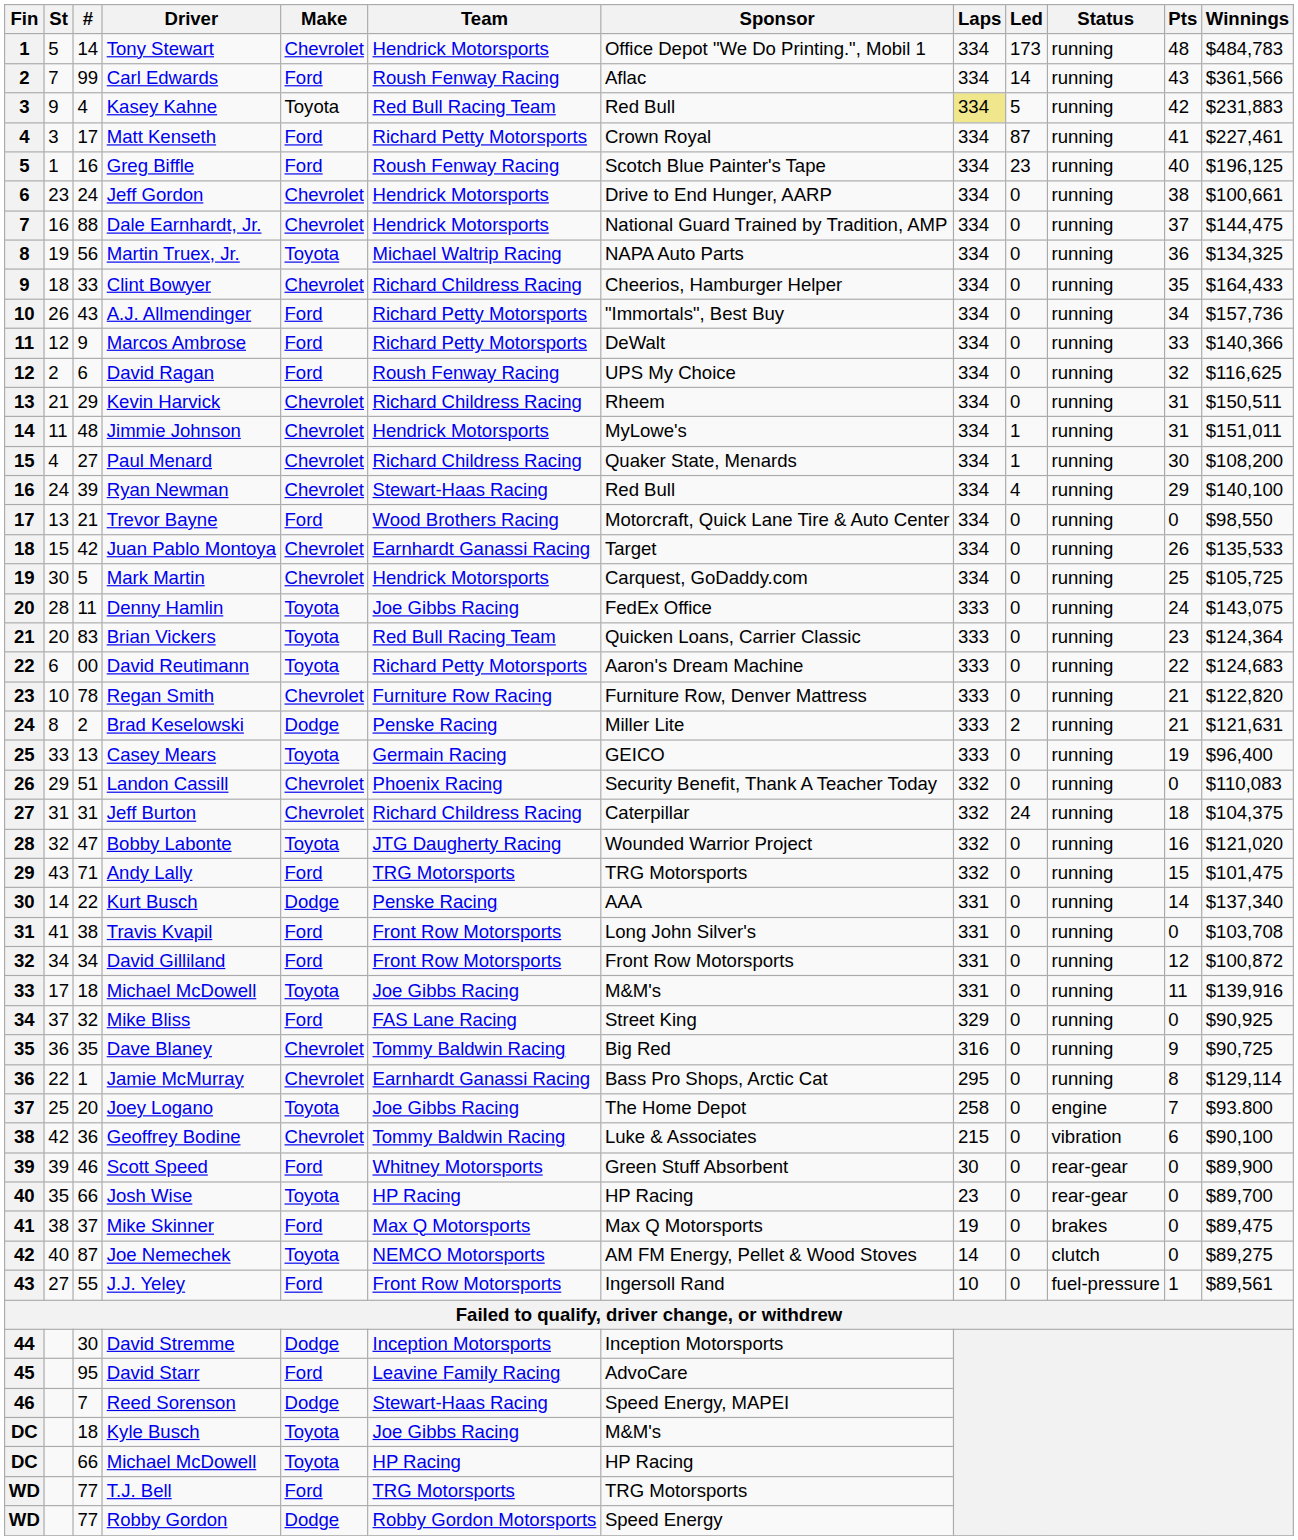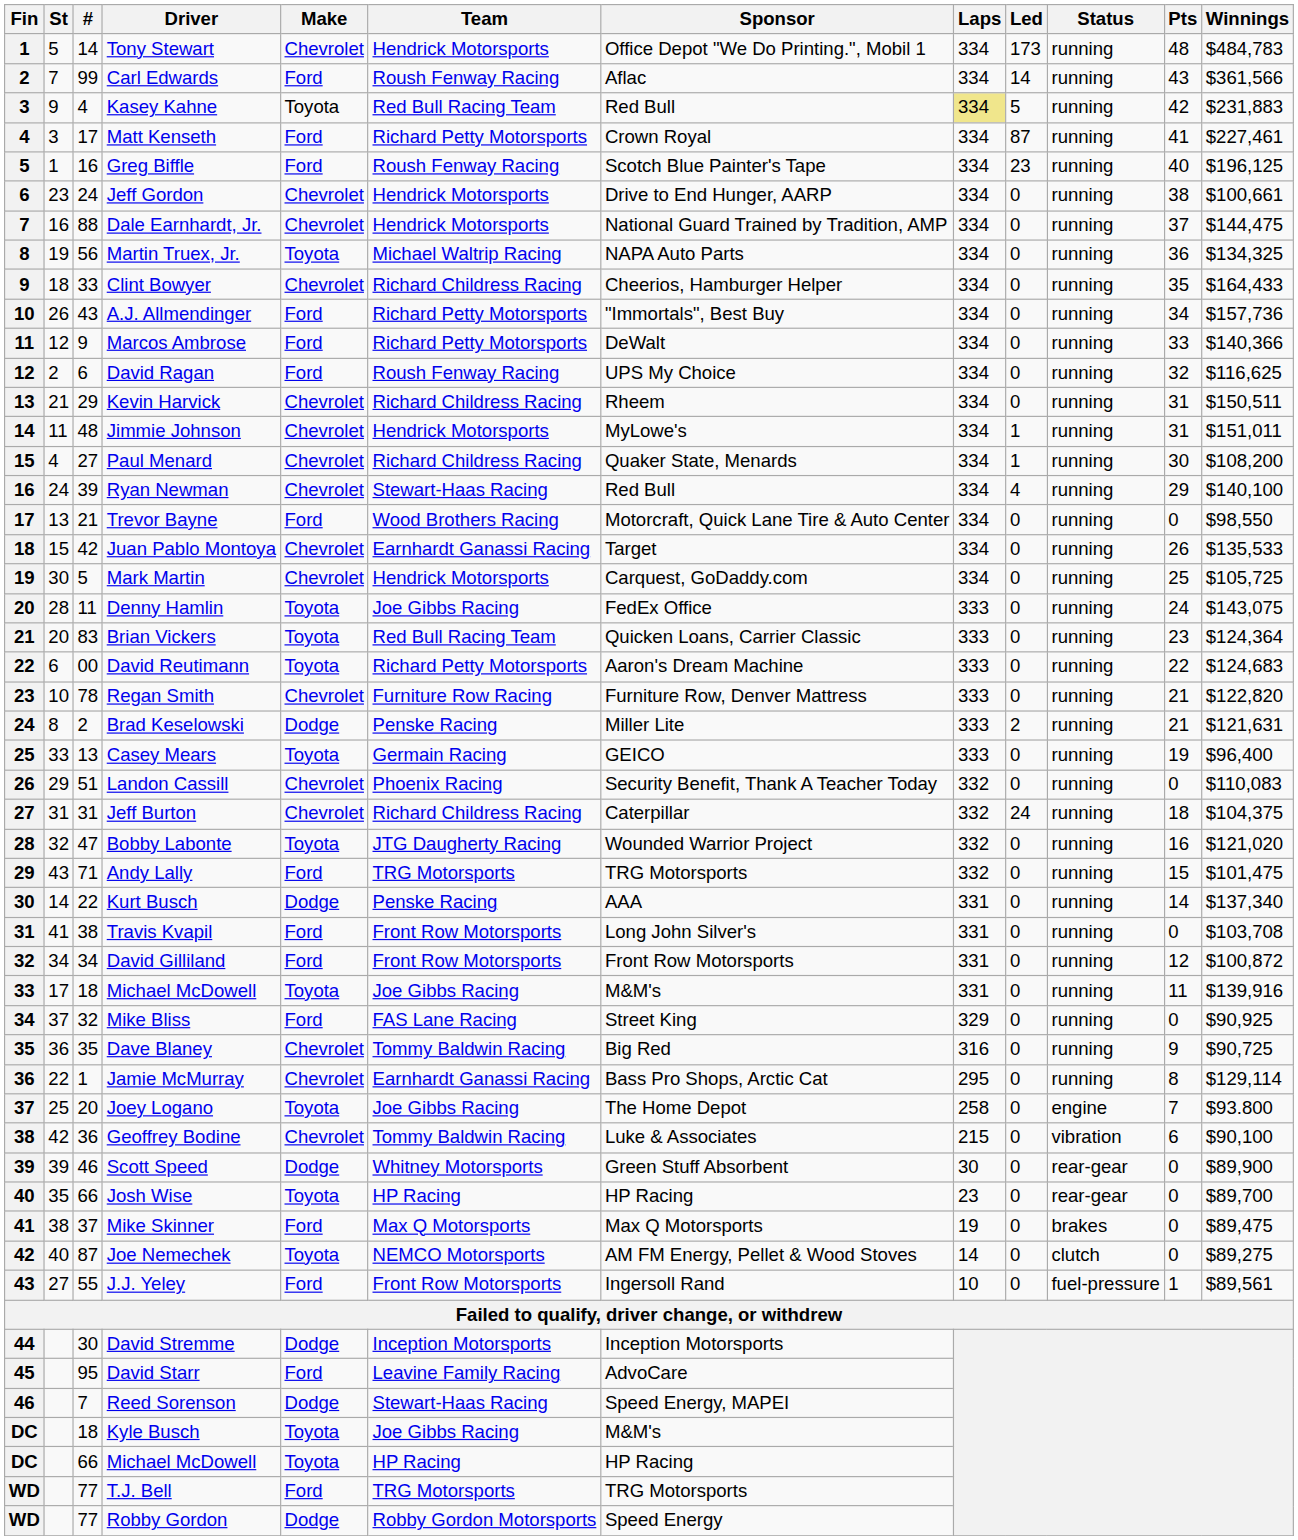 <table class="wikitable sortable">
 <tr>
 <th>Fin</th>
 <th>St</th>
 <th>#</th>
 <th>Driver</th>
 <th>Make</th>
 <th>Team</th>
 <th>Sponsor</th>
 <th>Laps</th>
 <th>Led</th>
 <th>Status</th>
 <th>Pts</th>
 <th>Winnings</th>
 </tr>
 <tr>
 <th>1</th>
 <td>5</td>
 <td>14</td>
 <td><a href='#'>Tony Stewart</a></td>
 <td><a href='#'>Chevrolet</a></td>
 <td><a href='#'>Hendrick Motorsports</a></td>
 <td>Office Depot "We Do Printing.", Mobil 1</td>
 <td>334</td>
 <td>173</td>
 <td>running</td>
 <td>48</td>
 <td>$484,783</td>
 </tr>
 <tr>
 <th>2</th>
 <td>7</td>
 <td>99</td>
 <td><a href='#'>Carl Edwards</a></td>
 <td><a href='#'>Ford</a></td>
 <td><a href='#'>Roush Fenway Racing</a></td>
 <td>Aflac</td>
 <td>334</td>
 <td>14</td>
 <td>running</td>
 <td>43</td>
 <td>$361,566</td>
 </tr>
 <tr>
 <th>3</th>
 <td>9</td>
 <td>4</td>
 <td><a href='#'>Kasey Kahne</a></td>
 <td>Toyota</td>
 <td><a href='#'>Red Bull Racing Team</a></td>
 <td>Red Bull</td>
 <td style="background: khaki;">334</td>
 <td>5</td>
 <td>running</td>
 <td>42</td>
 <td>$231,883</td>
 </tr>
 <tr>
 <th>4</th>
 <td>3</td>
 <td>17</td>
 <td><a href='#'>Matt Kenseth</a></td>
 <td><a href='#'>Ford</a></td>
 <td><a href='#'>Richard Petty Motorsports</a></td>
 <td>Crown Royal</td>
 <td>334</td>
 <td>87</td>
 <td>running</td>
 <td>41</td>
 <td>$227,461</td>
 </tr>
 <tr>
 <th>5</th>
 <td>1</td>
 <td>16</td>
 <td><a href='#'>Greg Biffle</a></td>
 <td><a href='#'>Ford</a></td>
 <td><a href='#'>Roush Fenway Racing</a></td>
 <td>Scotch Blue Painter's Tape</td>
 <td>334</td>
 <td>23</td>
 <td>running</td>
 <td>40</td>
 <td>$196,125</td>
 </tr>
 <tr>
 <th>6</th>
 <td>23</td>
 <td>24</td>
 <td><a href='#'>Jeff Gordon</a></td>
 <td><a href='#'>Chevrolet</a></td>
 <td><a href='#'>Hendrick Motorsports</a></td>
 <td>Drive to End Hunger, AARP</td>
 <td>334</td>
 <td>0</td>
 <td>running</td>
 <td>38</td>
 <td>$100,661</td>
 </tr>
 <tr>
 <th>7</th>
 <td>16</td>
 <td>88</td>
 <td><a href='#'>Dale Earnhardt, Jr.</a></td>
 <td><a href='#'>Chevrolet</a></td>
 <td><a href='#'>Hendrick Motorsports</a></td>
 <td>National Guard Trained by Tradition, AMP</td>
 <td>334</td>
 <td>0</td>
 <td>running</td>
 <td>37</td>
 <td>$144,475</td>
 </tr>
 <tr>
 <th>8</th>
 <td>19</td>
 <td>56</td>
 <td><a href='#'>Martin Truex, Jr.</a></td>
 <td><a href='#'>Toyota</a></td>
 <td><a href='#'>Michael Waltrip Racing</a></td>
 <td>NAPA Auto Parts</td>
 <td>334</td>
 <td>0</td>
 <td>running</td>
 <td>36</td>
 <td>$134,325</td>
 </tr>
 <tr>
 <th>9</th>
 <td>18</td>
 <td>33</td>
 <td><a href='#'>Clint Bowyer</a></td>
 <td><a href='#'>Chevrolet</a></td>
 <td><a href='#'>Richard Childress Racing</a></td>
 <td>Cheerios, Hamburger Helper</td>
 <td>334</td>
 <td>0</td>
 <td>running</td>
 <td>35</td>
 <td>$164,433</td>
 </tr>
 <tr>
 <th>10</th>
 <td>26</td>
 <td>43</td>
 <td><a href='#'>A.J. Allmendinger</a></td>
 <td><a href='#'>Ford</a></td>
 <td><a href='#'>Richard Petty Motorsports</a></td>
 <td>"Immortals", Best Buy</td>
 <td>334</td>
 <td>0</td>
 <td>running</td>
 <td>34</td>
 <td>$157,736</td>
 </tr>
 <tr>
 <th>11</th>
 <td>12</td>
 <td>9</td>
 <td><a href='#'>Marcos Ambrose</a></td>
 <td><a href='#'>Ford</a></td>
 <td><a href='#'>Richard Petty Motorsports</a></td>
 <td>DeWalt</td>
 <td>334</td>
 <td>0</td>
 <td>running</td>
 <td>33</td>
 <td>$140,366</td>
 </tr>
 <tr>
 <th>12</th>
 <td>2</td>
 <td>6</td>
 <td><a href='#'>David Ragan</a></td>
 <td><a href='#'>Ford</a></td>
 <td><a href='#'>Roush Fenway Racing</a></td>
 <td>UPS My Choice</td>
 <td>334</td>
 <td>0</td>
 <td>running</td>
 <td>32</td>
 <td>$116,625</td>
 </tr>
 <tr>
 <th>13</th>
 <td>21</td>
 <td>29</td>
 <td><a href='#'>Kevin Harvick</a></td>
 <td><a href='#'>Chevrolet</a></td>
 <td><a href='#'>Richard Childress Racing</a></td>
 <td>Rheem</td>
 <td>334</td>
 <td>0</td>
 <td>running</td>
 <td>31</td>
 <td>$150,511</td>
 </tr>
 <tr>
 <th>14</th>
 <td>11</td>
 <td>48</td>
 <td><a href='#'>Jimmie Johnson</a></td>
 <td><a href='#'>Chevrolet</a></td>
 <td><a href='#'>Hendrick Motorsports</a></td>
 <td>MyLowe's</td>
 <td>334</td>
 <td>1</td>
 <td>running</td>
 <td>31</td>
 <td>$151,011</td>
 </tr>
 <tr>
 <th>15</th>
 <td>4</td>
 <td>27</td>
 <td><a href='#'>Paul Menard</a></td>
 <td><a href='#'>Chevrolet</a></td>
 <td><a href='#'>Richard Childress Racing</a></td>
 <td>Quaker State, Menards</td>
 <td>334</td>
 <td>1</td>
 <td>running</td>
 <td>30</td>
 <td>$108,200</td>
 </tr>
 <tr>
 <th>16</th>
 <td>24</td>
 <td>39</td>
 <td><a href='#'>Ryan Newman</a></td>
 <td><a href='#'>Chevrolet</a></td>
 <td><a href='#'>Stewart-Haas Racing</a></td>
 <td>Red Bull</td>
 <td>334</td>
 <td>4</td>
 <td>running</td>
 <td>29</td>
 <td>$140,100</td>
 </tr>
 <tr>
 <th>17</th>
 <td>13</td>
 <td>21</td>
 <td><a href='#'>Trevor Bayne</a></td>
 <td><a href='#'>Ford</a></td>
 <td><a href='#'>Wood Brothers Racing</a></td>
 <td>Motorcraft, Quick Lane Tire & Auto Center</td>
 <td>334</td>
 <td>0</td>
 <td>running</td>
 <td>0</td>
 <td>$98,550</td>
 </tr>
 <tr>
 <th>18</th>
 <td>15</td>
 <td>42</td>
 <td><a href='#'>Juan Pablo Montoya</a></td>
 <td><a href='#'>Chevrolet</a></td>
 <td><a href='#'>Earnhardt Ganassi Racing</a></td>
 <td>Target</td>
 <td>334</td>
 <td>0</td>
 <td>running</td>
 <td>26</td>
 <td>$135,533</td>
 </tr>
 <tr>
 <th>19</th>
 <td>30</td>
 <td>5</td>
 <td><a href='#'>Mark Martin</a></td>
 <td><a href='#'>Chevrolet</a></td>
 <td><a href='#'>Hendrick Motorsports</a></td>
 <td>Carquest, GoDaddy.com</td>
 <td>334</td>
 <td>0</td>
 <td>running</td>
 <td>25</td>
 <td>$105,725</td>
 </tr>
 <tr>
 <th>20</th>
 <td>28</td>
 <td>11</td>
 <td><a href='#'>Denny Hamlin</a></td>
 <td><a href='#'>Toyota</a></td>
 <td><a href='#'>Joe Gibbs Racing</a></td>
 <td>FedEx Office</td>
 <td>333</td>
 <td>0</td>
 <td>running</td>
 <td>24</td>
 <td>$143,075</td>
 </tr>
 <tr>
 <th>21</th>
 <td>20</td>
 <td>83</td>
 <td><a href='#'>Brian Vickers</a></td>
 <td><a href='#'>Toyota</a></td>
 <td><a href='#'>Red Bull Racing Team</a></td>
 <td>Quicken Loans, Carrier Classic</td>
 <td>333</td>
 <td>0</td>
 <td>running</td>
 <td>23</td>
 <td>$124,364</td>
 </tr>
 <tr>
 <th>22</th>
 <td>6</td>
 <td>00</td>
 <td><a href='#'>David Reutimann</a></td>
 <td><a href='#'>Toyota</a></td>
 <td><a href='#'>Richard Petty Motorsports</a></td>
 <td>Aaron's Dream Machine</td>
 <td>333</td>
 <td>0</td>
 <td>running</td>
 <td>22</td>
 <td>$124,683</td>
 </tr>
 <tr>
 <th>23</th>
 <td>10</td>
 <td>78</td>
 <td><a href='#'>Regan Smith</a></td>
 <td><a href='#'>Chevrolet</a></td>
 <td><a href='#'>Furniture Row Racing</a></td>
 <td>Furniture Row, Denver Mattress</td>
 <td>333</td>
 <td>0</td>
 <td>running</td>
 <td>21</td>
 <td>$122,820</td>
 </tr>
 <tr>
 <th>24</th>
 <td>8</td>
 <td>2</td>
 <td><a href='#'>Brad Keselowski</a></td>
 <td><a href='#'>Dodge</a></td>
 <td><a href='#'>Penske Racing</a></td>
 <td>Miller Lite</td>
 <td>333</td>
 <td>2</td>
 <td>running</td>
 <td>21</td>
 <td>$121,631</td>
 </tr>
 <tr>
 <th>25</th>
 <td>33</td>
 <td>13</td>
 <td><a href='#'>Casey Mears</a></td>
 <td><a href='#'>Toyota</a></td>
 <td><a href='#'>Germain Racing</a></td>
 <td>GEICO</td>
 <td>333</td>
 <td>0</td>
 <td>running</td>
 <td>19</td>
 <td>$96,400</td>
 </tr>
 <tr>
 <th>26</th>
 <td>29</td>
 <td>51</td>
 <td><a href='#'>Landon Cassill</a></td>
 <td><a href='#'>Chevrolet</a></td>
 <td><a href='#'>Phoenix Racing</a></td>
 <td>Security Benefit, Thank A Teacher Today</td>
 <td>332</td>
 <td>0</td>
 <td>running</td>
 <td>0</td>
 <td>$110,083</td>
 </tr>
 <tr>
 <th>27</th>
 <td>31</td>
 <td>31</td>
 <td><a href='#'>Jeff Burton</a></td>
 <td><a href='#'>Chevrolet</a></td>
 <td><a href='#'>Richard Childress Racing</a></td>
 <td>Caterpillar</td>
 <td>332</td>
 <td>24</td>
 <td>running</td>
 <td>18</td>
 <td>$104,375</td>
 </tr>
 <tr>
 <th>28</th>
 <td>32</td>
 <td>47</td>
 <td><a href='#'>Bobby Labonte</a></td>
 <td><a href='#'>Toyota</a></td>
 <td><a href='#'>JTG Daugherty Racing</a></td>
 <td>Wounded Warrior Project</td>
 <td>332</td>
 <td>0</td>
 <td>running</td>
 <td>16</td>
 <td>$121,020</td>
 </tr>
 <tr>
 <th>29</th>
 <td>43</td>
 <td>71</td>
 <td><a href='#'>Andy Lally</a></td>
 <td><a href='#'>Ford</a></td>
 <td><a href='#'>TRG Motorsports</a></td>
 <td>TRG Motorsports</td>
 <td>332</td>
 <td>0</td>
 <td>running</td>
 <td>15</td>
 <td>$101,475</td>
 </tr>
 <tr>
 <th>30</th>
 <td>14</td>
 <td>22</td>
 <td><a href='#'>Kurt Busch</a></td>
 <td><a href='#'>Dodge</a></td>
 <td><a href='#'>Penske Racing</a></td>
 <td>AAA</td>
 <td>331</td>
 <td>0</td>
 <td>running</td>
 <td>14</td>
 <td>$137,340</td>
 </tr>
 <tr>
 <th>31</th>
 <td>41</td>
 <td>38</td>
 <td><a href='#'>Travis Kvapil</a></td>
 <td><a href='#'>Ford</a></td>
 <td><a href='#'>Front Row Motorsports</a></td>
 <td>Long John Silver's</td>
 <td>331</td>
 <td>0</td>
 <td>running</td>
 <td>0</td>
 <td>$103,708</td>
 </tr>
 <tr>
 <th>32</th>
 <td>34</td>
 <td>34</td>
 <td><a href='#'>David Gilliland</a></td>
 <td><a href='#'>Ford</a></td>
 <td><a href='#'>Front Row Motorsports</a></td>
 <td>Front Row Motorsports</td>
 <td>331</td>
 <td>0</td>
 <td>running</td>
 <td>12</td>
 <td>$100,872</td>
 </tr>
 <tr>
 <th>33</th>
 <td>17</td>
 <td>18</td>
 <td><a href='#'>Michael McDowell</a></td>
 <td><a href='#'>Toyota</a></td>
 <td><a href='#'>Joe Gibbs Racing</a></td>
 <td>M&M's</td>
 <td>331</td>
 <td>0</td>
 <td>running</td>
 <td>11</td>
 <td>$139,916</td>
 </tr>
 <tr>
 <th>34</th>
 <td>37</td>
 <td>32</td>
 <td><a href='#'>Mike Bliss</a></td>
 <td><a href='#'>Ford</a></td>
 <td><a href='#'>FAS Lane Racing</a></td>
 <td>Street King</td>
 <td>329</td>
 <td>0</td>
 <td>running</td>
 <td>0</td>
 <td>$90,925</td>
 </tr>
 <tr>
 <th>35</th>
 <td>36</td>
 <td>35</td>
 <td><a href='#'>Dave Blaney</a></td>
 <td><a href='#'>Chevrolet</a></td>
 <td><a href='#'>Tommy Baldwin Racing</a></td>
 <td>Big Red</td>
 <td>316</td>
 <td>0</td>
 <td>running</td>
 <td>9</td>
 <td>$90,725</td>
 </tr>
 <tr>
 <th>36</th>
 <td>22</td>
 <td>1</td>
 <td><a href='#'>Jamie McMurray</a></td>
 <td><a href='#'>Chevrolet</a></td>
 <td><a href='#'>Earnhardt Ganassi Racing</a></td>
 <td>Bass Pro Shops, Arctic Cat</td>
 <td>295</td>
 <td>0</td>
 <td>running</td>
 <td>8</td>
 <td>$129,114</td>
 </tr>
 <tr>
 <th>37</th>
 <td>25</td>
 <td>20</td>
 <td><a href='#'>Joey Logano</a></td>
 <td><a href='#'>Toyota</a></td>
 <td><a href='#'>Joe Gibbs Racing</a></td>
 <td>The Home Depot</td>
 <td>258</td>
 <td>0</td>
 <td>engine</td>
 <td>7</td>
 <td>$93.800</td>
 </tr>
 <tr>
 <th>38</th>
 <td>42</td>
 <td>36</td>
 <td><a href='#'>Geoffrey Bodine</a></td>
 <td><a href='#'>Chevrolet</a></td>
 <td><a href='#'>Tommy Baldwin Racing</a></td>
 <td>Luke & Associates</td>
 <td>215</td>
 <td>0</td>
 <td>vibration</td>
 <td>6</td>
 <td>$90,100</td>
 </tr>
 <tr>
 <th>39</th>
 <td>39</td>
 <td>46</td>
 <td><a href='#'>Scott Speed</a></td>
-<td><a href='#'>Ford</a></td>
+<td><a href='#'>Dodge</a></td>
 <td><a href='#'>Whitney Motorsports</a></td>
 <td>Green Stuff Absorbent</td>
 <td>30</td>
 <td>0</td>
 <td>rear-gear</td>
 <td>0</td>
 <td>$89,900</td>
 </tr>
 <tr>
 <th>40</th>
 <td>35</td>
 <td>66</td>
 <td><a href='#'>Josh Wise</a></td>
 <td><a href='#'>Toyota</a></td>
 <td><a href='#'>HP Racing</a></td>
 <td>HP Racing</td>
 <td>23</td>
 <td>0</td>
 <td>rear-gear</td>
 <td>0</td>
 <td>$89,700</td>
 </tr>
 <tr>
 <th>41</th>
 <td>38</td>
 <td>37</td>
 <td><a href='#'>Mike Skinner</a></td>
 <td><a href='#'>Ford</a></td>
 <td><a href='#'>Max Q Motorsports</a></td>
 <td>Max Q Motorsports</td>
 <td>19</td>
 <td>0</td>
 <td>brakes</td>
 <td>0</td>
 <td>$89,475</td>
 </tr>
 <tr>
 <th>42</th>
 <td>40</td>
 <td>87</td>
 <td><a href='#'>Joe Nemechek</a></td>
 <td><a href='#'>Toyota</a></td>
 <td><a href='#'>NEMCO Motorsports</a></td>
 <td>AM FM Energy, Pellet & Wood Stoves</td>
 <td>14</td>
 <td>0</td>
 <td>clutch</td>
 <td>0</td>
 <td>$89,275</td>
 </tr>
 <tr>
 <th>43</th>
 <td>27</td>
 <td>55</td>
 <td><a href='#'>J.J. Yeley</a></td>
 <td><a href='#'>Ford</a></td>
 <td><a href='#'>Front Row Motorsports</a></td>
 <td>Ingersoll Rand</td>
 <td>10</td>
 <td>0</td>
 <td>fuel-pressure</td>
 <td>1</td>
 <td>$89,561</td>
 </tr>
 <tr>
 <th colspan="12">Failed to qualify, driver change, or withdrew</th>
 </tr>
 <tr>
 <th>44</th>
 <td></td>
 <td>30</td>
 <td><a href='#'>David Stremme</a></td>
 <td><a href='#'>Dodge</a></td>
 <td><a href='#'>Inception Motorsports</a></td>
 <td>Inception Motorsports</td>
 <th colspan="5" rowspan="7"></th>
 </tr>
 <tr>
 <th>45</th>
 <td></td>
 <td>95</td>
 <td><a href='#'>David Starr</a></td>
 <td><a href='#'>Ford</a></td>
 <td><a href='#'>Leavine Family Racing</a></td>
 <td>AdvoCare</td>
 </tr>
 <tr>
 <th>46</th>
 <td></td>
 <td>7</td>
 <td><a href='#'>Reed Sorenson</a></td>
 <td><a href='#'>Dodge</a></td>
 <td><a href='#'>Stewart-Haas Racing</a></td>
 <td>Speed Energy, MAPEI</td>
 </tr>
 <tr>
 <th>DC</th>
 <td></td>
 <td>18</td>
 <td><a href='#'>Kyle Busch</a></td>
 <td><a href='#'>Toyota</a></td>
 <td><a href='#'>Joe Gibbs Racing</a></td>
 <td>M&M's</td>
 </tr>
 <tr>
 <th>DC</th>
 <td></td>
 <td>66</td>
 <td><a href='#'>Michael McDowell</a></td>
 <td><a href='#'>Toyota</a></td>
 <td><a href='#'>HP Racing</a></td>
 <td>HP Racing</td>
 </tr>
 <tr>
 <th>WD</th>
 <td></td>
 <td>77</td>
 <td><a href='#'>T.J. Bell</a></td>
 <td><a href='#'>Ford</a></td>
 <td><a href='#'>TRG Motorsports</a></td>
 <td>TRG Motorsports</td>
 </tr>
 <tr>
 <th>WD</th>
 <td></td>
 <td>77</td>
 <td><a href='#'>Robby Gordon</a></td>
 <td><a href='#'>Dodge</a></td>
 <td><a href='#'>Robby Gordon Motorsports</a></td>
 <td>Speed Energy</td>
 </tr>
 </table>
